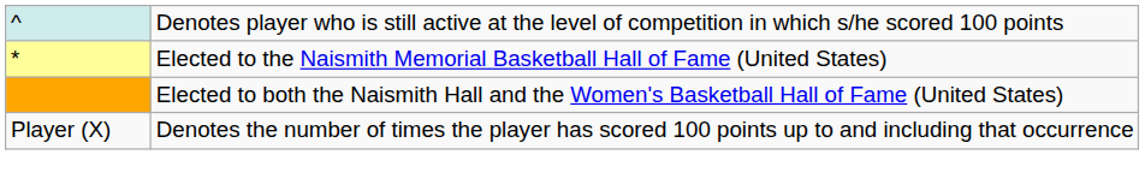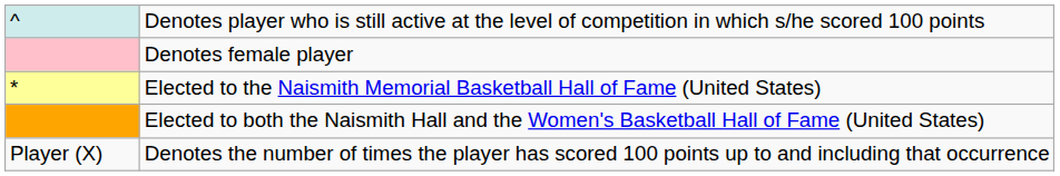 <table class="wikitable">
 <tr>
 <td style="background-color:#CFECEC; width:6em">^</td>
 <td>Denotes player who is still active at the level of competition in which s/he scored 100 points</td>
+</tr>
+<tr>
+<td style="background-color:#FFC0CB; width:6em"></td>
+<td>Denotes female player</td>
 </tr>
 <tr>
 <td style="background-color:#FFFF99; width:6em">*</td>
 <td>Elected to the <a href='#'>Naismith Memorial Basketball Hall of Fame</a> (United States)</td>
 </tr>
 <tr>
 <td style="background-color:#FFA500; width:6em"></td>
 <td>Elected to both the Naismith Hall and the <a href='#'>Women's Basketball Hall of Fame</a> (United States)</td>
 </tr>
 <tr>
 <td>Player (X)</td>
 <td>Denotes the number of times the player has scored 100 points up to and including that occurrence</td>
 </tr>
 </table>
